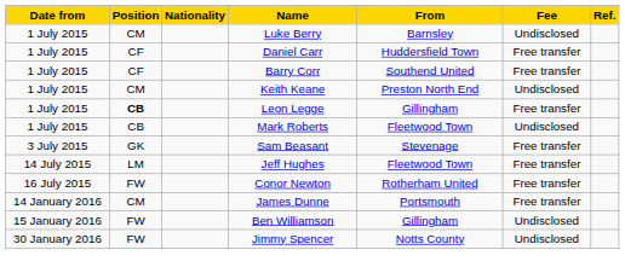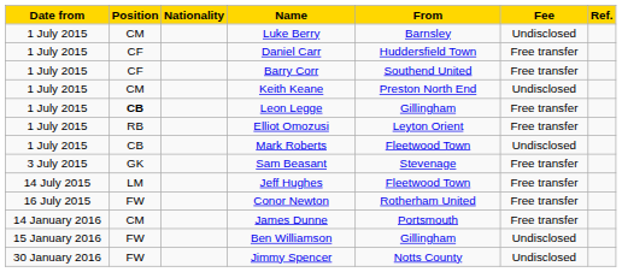 <table class="wikitable"  style="text-align:center; font-size:90%; ">
 <tr>
 <th style="background:#FFD700; color:black; width:120px;">Date from</th>
 <th style="background:#FFD700; color:black; width:50px;">Position</th>
 <th style="background:#FFD700; color:black; width:50px;">Nationality</th>
 <th style="background:#FFD700; color:black; width:150px;">Name</th>
 <th style="background:#FFD700; color:black; width:170px;">From</th>
 <th style="background:#FFD700; color:black; width:100px;">Fee</th>
 <th style="background:#FFD700; color:black; width:25px;">Ref.</th>
 </tr>
 <tr>
 <td>1 July 2015</td>
 <td>CM</td>
 <td></td>
 <td><a href='#'>Luke Berry</a></td>
 <td><a href='#'>Barnsley</a></td>
 <td>Undisclosed</td>
 <td></td>
 </tr>
 <tr>
 <td>1 July 2015</td>
 <td>CF</td>
 <td></td>
 <td><a href='#'>Daniel Carr</a></td>
 <td><a href='#'>Huddersfield Town</a></td>
 <td>Free transfer</td>
 <td></td>
 </tr>
 <tr>
 <td>1 July 2015</td>
 <td>CF</td>
 <td></td>
 <td><a href='#'>Barry Corr</a></td>
 <td><a href='#'>Southend United</a></td>
 <td>Free transfer</td>
 <td></td>
 </tr>
 <tr>
 <td>1 July 2015</td>
 <td>CM</td>
 <td></td>
 <td><a href='#'>Keith Keane</a></td>
 <td><a href='#'>Preston North End</a></td>
 <td>Undisclosed</td>
 <td></td>
 </tr>
 <tr>
 <td>1 July 2015</td>
 <td><strong>CB</strong></td>
 <td></td>
 <td><a href='#'>Leon Legge</a></td>
 <td><a href='#'>Gillingham</a></td>
+<td>Free transfer</td>
+<td></td>
+</tr>
+<tr>
+<td>1 July 2015</td>
+<td>RB</td>
+<td></td>
+<td><a href='#'>Elliot Omozusi</a></td>
+<td><a href='#'>Leyton Orient</a></td>
 <td>Free transfer</td>
 <td></td>
 </tr>
 <tr>
 <td>1 July 2015</td>
 <td>CB</td>
 <td></td>
 <td><a href='#'>Mark Roberts</a></td>
 <td><a href='#'>Fleetwood Town</a></td>
 <td>Undisclosed</td>
 <td></td>
 </tr>
 <tr>
 <td>3 July 2015</td>
 <td>GK</td>
 <td></td>
 <td><a href='#'>Sam Beasant</a></td>
 <td><a href='#'>Stevenage</a></td>
 <td>Free transfer</td>
 <td></td>
 </tr>
 <tr>
 <td>14 July 2015</td>
 <td>LM</td>
 <td></td>
 <td><a href='#'>Jeff Hughes</a></td>
 <td><a href='#'>Fleetwood Town</a></td>
 <td>Free transfer</td>
 <td></td>
 </tr>
 <tr>
 <td>16 July 2015</td>
 <td>FW</td>
 <td></td>
 <td><a href='#'>Conor Newton</a></td>
 <td><a href='#'>Rotherham United</a></td>
 <td>Free transfer</td>
 <td></td>
 </tr>
 <tr>
 <td>14 January 2016</td>
 <td>CM</td>
 <td></td>
 <td><a href='#'>James Dunne</a></td>
 <td><a href='#'>Portsmouth</a></td>
 <td>Free transfer</td>
 <td></td>
 </tr>
 <tr>
 <td>15 January 2016</td>
 <td>FW</td>
 <td></td>
 <td><a href='#'>Ben Williamson</a></td>
 <td><a href='#'>Gillingham</a></td>
 <td>Undisclosed</td>
 <td></td>
 </tr>
 <tr>
 <td>30 January 2016</td>
 <td>FW</td>
 <td></td>
 <td><a href='#'>Jimmy Spencer</a></td>
 <td><a href='#'>Notts County</a></td>
 <td>Undisclosed</td>
 <td></td>
 </tr>
 </table>
